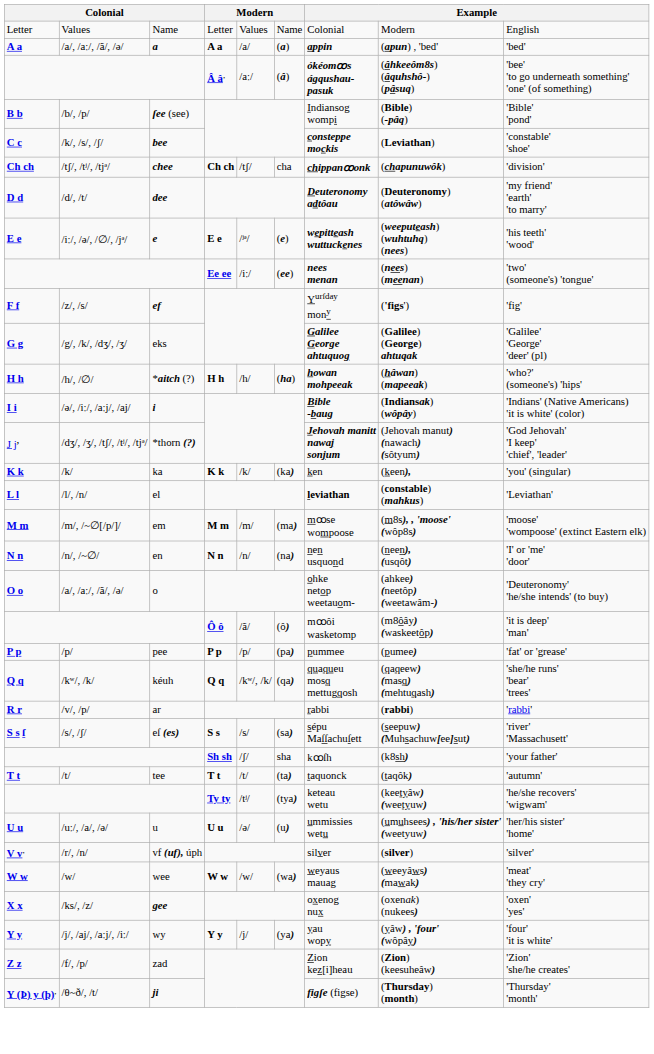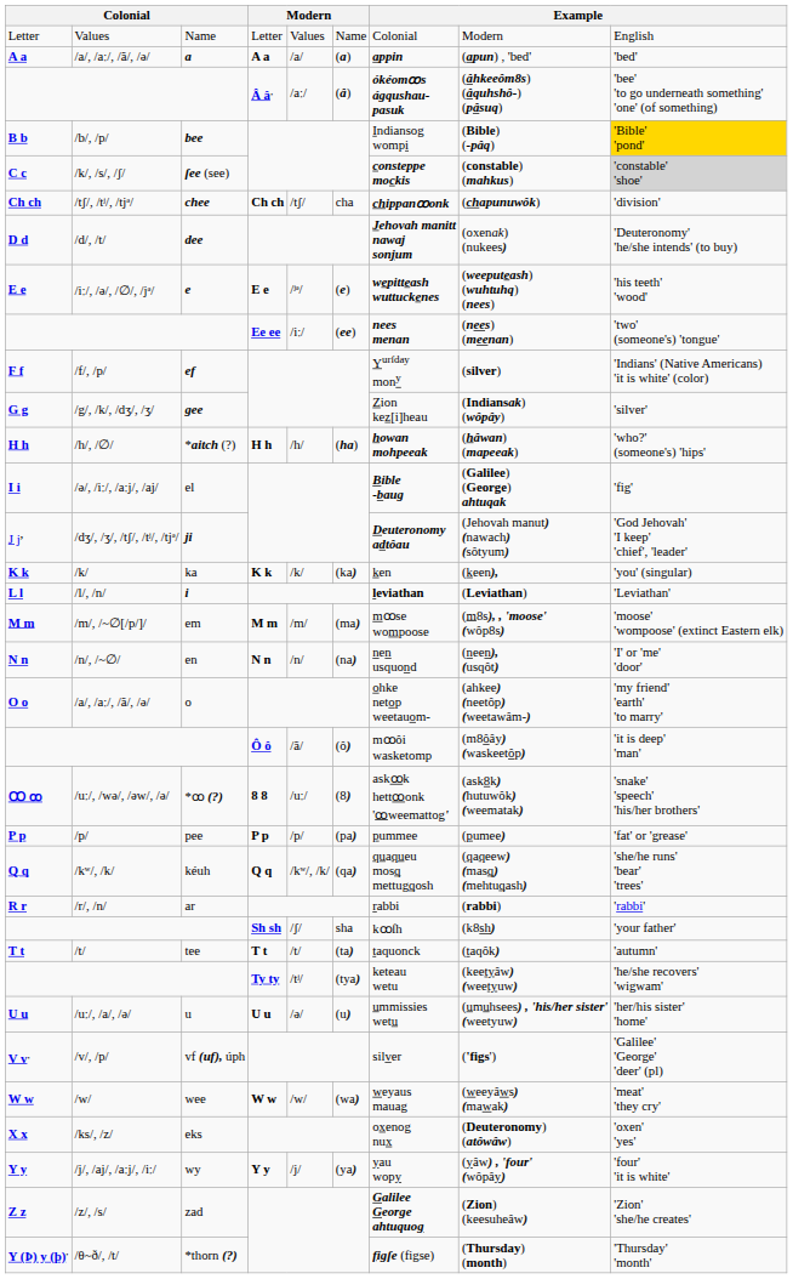 <table class="wikitable">
 <tr>
 <th colspan="3">Colonial</th>
 <th colspan="3">Modern</th>
 <th colspan="3">Example</th>
 </tr>
 <tr>
 <td>Letter</td>
 <td>Values</td>
 <td>Name</td>
 <td>Letter</td>
 <td>Values</td>
 <td>Name</td>
 <td>Colonial</td>
 <td>Modern</td>
 <td>English</td>
 </tr>
 <tr>
 <td><strong><a href='#'>A a</a></strong></td>
 <td>/a/, /aː/, /ã/, /ə/</td>
 <td><strong><em>a</em></strong></td>
 <td><strong>A a</strong></td>
 <td>/a/</td>
 <td>(<strong><em>a</em></strong>)</td>
 <td><strong><em><u>a</u>ppin</em></strong><br></td>
 <td>(<strong><em><u>a</u>pun</em></strong>) , 'bed'</td>
 <td>'bed'</td>
 </tr>
 <tr>
 <td colspan="3"></td>
 <td><strong><a href='#'>Â â</a></strong><sup>,</sup></td>
 <td>/aː/</td>
 <td>(<strong><em>â</em></strong>)</td>
 <td><strong><em>ókéomꝏs</em></strong><br><strong><em>ágqushau-</em></strong><br><strong><em>pasuk</em></strong></td>
 <td>(<strong><em><u>â</u>hkeeôm8s</em></strong>) <br>(<strong><em><u>â</u>quhshô-</em></strong>) <br>(<strong><em>p<u>â</u>suq</em></strong>) </td>
 <td>'bee'<br>'to go underneath something'<br>'one' (of something)</td>
 </tr>
 <tr>
 <td><strong><a href='#'>B b</a></strong></td>
 <td>/b/, /p/</td>
-<td><strong><em>ſee</em></strong> (see)</td>
+<td><strong><em>bee</em></strong></td>
 <td rowspan="2" colspan="3"></td>
 <td><strong></strong><u>I</u>ndiansog<strong><em><br></em></strong>womp<u>i</u><strong><em></td>
 <td>(<strong>Bible</strong>)<br>(<strong><em>-pâq</em></strong>) </td>
-<td>'Bible'<br>'pond'</td>
+<td style="background: gold;">'Bible'<br>'pond'</td>
 </tr>
 <tr>
 <td><strong><a href='#'>C c</a></strong></td>
 <td>/k/, /s/, /ʃ/</td>
-<td><strong><em>bee</em></strong></td>
+<td><strong><em>ſee</em></strong> (see)</td>
 <td><strong><em><u>c</u>onsteppe</em></strong><br><strong><em>mo<u>c</u>kis</em></strong></td>
-<td>(<strong>Leviathan</strong>)</td>
-<td>'constable'<br>'shoe'</td>
+<td>(<strong>constable</strong>)<br>(<strong><em>mahkus</em></strong>) </td>
+<td style="background: lightgrey;">'constable'<br>'shoe'</td>
 </tr>
 <tr>
 <td><strong><a href='#'>Ch ch</a></strong></td>
 <td>/tʃ/, /tʲ/, /tjᵊ/</td>
 <td><strong><em>chee</em></strong></td>
 <td><strong>Ch ch</strong></td>
 <td>/tʃ/</td>
 <td>cha</td>
 <td><strong><em><u>ch</u>ippanꝏonk</em></strong></td>
 <td>(<strong><em><u>ch</u>apunuwôk</em></strong>) </td>
 <td>'division'</td>
 </tr>
 <tr>
 <td><strong><a href='#'>D d</a></strong></td>
 <td>/d/, /t/</td>
 <td><strong><em>dee</em></strong></td>
 <td colspan="3"></td>
-<td><strong><em><u>D</u>euteronomy</em></strong><br><strong><em>a<u>d</u>tôau</em></strong></td>
-<td>(<strong>Deuteronomy</strong>)<br>(<strong><em>atôwâw</em></strong>) </td>
-<td>'my friend'<br>'earth'<br>'to marry'</td>
+<td><strong><em><u>J</u>ehovah manitt</em></strong><br><strong><em>nawa<u>j</u></em></strong><br><strong><em>son<u>j</u>um</em></strong></td>
+<td>(oxen<em>ak</em>)<br>(</em></strong>nukees<strong><em>) </td>
+<td>'Deuteronomy'<br>'he/she intends' (to buy)</td>
 </tr>
 <tr>
 <td><strong><a href='#'>E e</a></strong></td>
 <td>/iː/, /ə/, /∅/, /jᵊ/</td>
 <td><strong><em>e</em></strong></td>
 <td><strong>E e</strong></td>
 <td>/ʲᵊ/</td>
 <td>(<strong><em>e</em></strong>)</td>
 <td><strong><em>w<u>e</u>pitt<u>e</u>ash</em></strong><br><strong><em>wuttuck<u>e</u></em></strong><strong><em>nes</em></strong></td>
 <td>(<strong><em>weeput<u>e</u>ash</em></strong>) <br>(<strong><em>wuhtuhq</em></strong>) <br>(<strong><em>nees</em></strong>) </td>
 <td>'his teeth'<br>'wood'</td>
 </tr>
 <tr>
 <td colspan="3"></td>
 <td><strong><a href='#'>Ee ee</a></strong></td>
 <td>/iː/</td>
 <td>(<strong><em>ee</em></strong>)</td>
 <td><strong><em>nees</em></strong><br><strong><em>menan</em></strong></td>
 <td>(<strong><em>n<u>ee</u>s</em></strong>) <br>(<strong><em>m<u>ee</u>nan</em></strong>) </td>
 <td>'two'<br>(someone's) 'tongue'</td>
 </tr>
 <tr>
 <td><strong><a href='#'>F f</a></strong></td>
-<td>/z/, /s/</td>
+<td>/f/, /p/</td>
 <td><strong><em>ef</em></strong></td>
 <td rowspan="2" colspan="3"></td>
 <td></em></strong><u>Y</u><sup>urſday</sup><strong><em><br></em></strong>mon<u><sup>y</sup></u><strong><em></td>
-<td>(<strong>'figs</strong>')</td>
-<td>'fig'</td>
+<td>(<strong>silver</strong>)</td>
+<td>'Indians' (Native Americans)<br>'it is white' (color)</td>
 </tr>
 <tr>
 <td><strong><a href='#'>G g</a></strong></td>
 <td>/g/, /k/, /dʒ/, /ʒ/</td>
-<td></em></strong>eks<strong><em></td>
-<td><strong><em><u>G</u>alilee</em></strong><br><strong><em><u>G</u>eorge</em></strong><br><strong><em>ahtuquo<u>g</u></em></strong></td>
-<td>(<strong>Galilee</strong>)<br>(<strong>George</strong>)<br><strong><em>ahtuqak</em></strong> </td>
-<td>'Galilee'<br>'George'<br>'deer' (pl)</td>
+<td><strong><em>gee</em></strong></td>
+<td></em></strong><u>Z</u>ion<strong><em><br></em></strong>ke<u>z</u>[i]heau<strong><em></td>
+<td>(<strong>Indians<em>ak</em></strong>)<br>(<strong><em>wôpây</em></strong>) </td>
+<td>'silver'</td>
 </tr>
 <tr>
 <td><strong><a href='#'>H h</a></strong></td>
 <td>/h/, /∅/</td>
 <td>*<strong><em>aitch</em></strong> (?)</td>
 <td><strong>H h</strong></td>
 <td>/h/</td>
 <td>(<strong><em>ha</em></strong>)</td>
 <td><strong><em><u>h</u>owan</em></strong><br><strong><em>mohpeeak</em></strong></td>
 <td>(<strong><em><u>h</u>âwan</em></strong>) <br>(<strong><em>mapeeak</em></strong>) </td>
 <td>'who?'<br>(someone's) 'hips'</td>
 </tr>
 <tr>
 <td><strong><a href='#'>I i</a></strong></td>
 <td>/ə/, /iː/, /aːj/, /aj/</td>
-<td><strong><em>i</em></strong></td>
+<td></em></strong>el<strong><em></td>
 <td rowspan="2" colspan="3"></td>
 <td><strong><em><u>B</u>ible</em></strong><br><strong><em>-<u>b</u>aug</em></strong></td>
-<td>(<strong>Indians<em>ak</em></strong>)<br>(<strong><em>wôpây</em></strong>) </td>
-<td>'Indians' (Native Americans)<br>'it is white' (color)</td>
+<td>(<strong>Galilee</strong>)<br>(<strong>George</strong>)<br><strong><em>ahtuqak</em></strong> </td>
+<td>'fig'</td>
 </tr>
 <tr>
 <td></strong><a href='#'>J j</a><strong><sup>,</sup></td>
 <td>/dʒ/, /ʒ/, /tʃ/, /tʲ/, /tjᵊ/</td>
-<td>*</em></strong>thorn<strong><em> (?)</td>
-<td><strong><em><u>J</u>ehovah manitt</em></strong><br><strong><em>nawa<u>j</u></em></strong><br><strong><em>son<u>j</u>um</em></strong></td>
+<td><strong><em>ji</em></strong></td>
+<td><strong><em><u>D</u>euteronomy</em></strong><br><strong><em>a<u>d</u>tôau</em></strong></td>
 <td>(</strong>Jehovah </em>manut<strong><em>)<br>(</em></strong>nawach<strong><em>) <br>(</em></strong>sôtyum<strong><em>) </td>
 <td>'God Jehovah'<br>'I keep'<br>'chief', 'leader'</td>
 </tr>
 <tr>
 <td><strong><a href='#'>K k</a></strong></td>
 <td>/k/</td>
 <td></em></strong>ka<strong><em></td>
 <td><strong>K k</strong></td>
 <td>/k/</td>
 <td>(</em></strong>ka<strong><em>)</td>
 <td></em></strong><u>k</u>en<strong><em></td>
 <td>(</em></strong><u>k</u>een<strong><em>), </td>
 <td>'you' (singular)</td>
 </tr>
 <tr>
 <td><strong><a href='#'>L l</a></strong></td>
 <td>/l/, /n/</td>
-<td></em></strong>el<strong><em></td>
+<td><strong><em>i</em></strong></td>
 <td colspan="3"></td>
 <td><strong><u>l</u>eviathan</strong></td>
-<td>(<strong>constable</strong>)<br>(<strong><em>mahkus</em></strong>) </td>
+<td>(<strong>Leviathan</strong>)</td>
 <td>'Leviathan'</td>
 </tr>
 <tr>
 <td><strong><a href='#'>M m</a></strong></td>
 <td>/m/, /~∅[/p/]/</td>
 <td></em></strong>em<strong><em></td>
 <td><strong>M m</strong></td>
 <td>/m/</td>
 <td>(</em></strong>ma<strong><em>)</td>
 <td></em></strong><u>m</u>ꝏse<strong><em><br></em></strong>wo<u>m</u>poose<strong><em></td>
 <td>(</em></strong><u>m</u>8s<strong><em>), , 'moose'<br>(</em></strong>wôp8s<strong><em>) </td>
 <td>'moose'<br>'wompoose' (extinct Eastern elk)</td>
 </tr>
 <tr>
 <td><strong><a href='#'>N n</a></strong></td>
 <td>/n/, /~∅/</td>
 <td></em></strong>en<strong><em></td>
 <td><strong>N n</strong></td>
 <td>/n/</td>
 <td>(</em></strong>na<strong><em>)</td>
 <td></em></strong><u>n</u>e<u>n</u><strong><em><br></em></strong>usquo<u>n</u>d<strong><em></td>
 <td>(</em></strong><u>n</u>ee<u>n</u><strong><em>), <br>(</em></strong>usqôt<strong><em>) </td>
 <td>'I' or 'me'<br>'door'</td>
 </tr>
 <tr>
 <td><strong><a href='#'>O o</a></strong></td>
 <td>/a/, /aː/, /ã/, /ə/</td>
 <td></em></strong>o<strong><em></td>
 <td colspan="3"></td>
 <td></em></strong><u>o</u>hke<strong><em><br></em></strong>net<u>o</u>p<strong><em><br></em></strong>weetau<u>o</u>m-<strong><em></td>
 <td>(</em></strong>ahkee<strong><em>) <br>(</em></strong>neetôp<strong><em>) <br>(</em></strong>weetawâm-<strong><em>) </td>
-<td>'Deuteronomy'<br>'he/she intends' (to buy)</td>
+<td>'my friend'<br>'earth'<br>'to marry'</td>
 </tr>
 <tr>
 <td colspan="3"></td>
 <td><strong><a href='#'>Ô ô</a></strong></td>
 <td>/ã/</td>
 <td>(</em></strong>ô<strong><em>)</td>
 <td></em></strong>mꝏôi<strong><em><br></em></strong>wasketomp<strong><em></td>
 <td>(</em></strong>m8<u>ô</u>ây<strong><em>) <br>(</em></strong>waskeet<u>ô</u>p<strong><em>) </td>
 <td>'it is deep'<br>'man'</td>
+</tr>
+<tr>
+<td><strong><a href='#'>Ꝏ ꝏ</a></strong></td>
+<td>/uː/, /wə/, /əw/, /ə/</td>
+<td>*</em></strong>ꝏ<strong><em> (?)</td>
+<td><strong>8 8</strong></td>
+<td>/uː/</td>
+<td>(</em></strong>8<strong><em>)</td>
+<td></em></strong>ask<u>ꝏ</u>k<strong><em><br></em></strong>hett<u>ꝏ</u>onk<strong><em><br></em></strong>'<u>ꝏ</u>weemattog<strong><em>'</td>
+<td>(</em></strong>ask<u>8</u>k<strong><em>) <br>(</em></strong>hutuwôk<strong><em>) <br>(</em></strong>weematak<strong><em>) </td>
+<td>'snake'<br>'speech'<br>'his/her brothers'</td>
 </tr>
 <tr>
 <td><strong><a href='#'>P p</a></strong></td>
 <td>/p/</td>
 <td></em></strong>pee<strong><em></td>
 <td><strong>P p</strong></td>
 <td>/p/</td>
 <td>(</em></strong>pa<strong><em>)</td>
 <td></em></strong><u>p</u>ummee<strong><em></td>
 <td>(</em></strong><u>p</u>umee<strong><em>) </td>
 <td>'fat' or 'grease'</td>
 </tr>
 <tr>
 <td><strong><a href='#'>Q q</a></strong></td>
 <td>/kʷ/, /k/</td>
 <td></em></strong>kéuh<strong><em></td>
 <td><strong>Q q</strong></td>
 <td>/kʷ/, /k/</td>
 <td>(</em></strong>qa<strong><em>)</td>
 <td></em></strong><u>qu</u>a<u>qu</u>eu<strong><em><br></em></strong>mos<u>q</u><strong><em><br></em></strong>mettug<u>q</u>osh<strong><em></td>
 <td>(</em></strong><u>q</u>a<u>q</u>eew<strong><em>) <br>(</em></strong>mas<u>q</u><strong><em>)<br>(</em></strong>mehtu<u>q</u>ash<strong><em>) </td>
 <td>'she/he runs'<br>'bear'<br>'trees'</td>
 </tr>
 <tr>
 <td><strong><a href='#'>R r</a></strong></td>
-<td>/v/, /p/</td>
+<td>/r/, /n/</td>
 <td></em></strong>ar<strong><em></td>
 <td colspan="3"></td>
 <td></em></strong><u>r</u>abbi<strong><em></td>
 <td>(<strong>rabbi</strong>)</td>
 <td>'<a href='#'>rabbi</a>'</td>
-</tr>
-<tr>
-<td><strong><a href='#'>S s</a> <a href='#'>ſ</a></strong></td>
-<td>/s/, /ʃ/</td>
-<td></em></strong>eſ<strong><em> (es)</td>
-<td><strong>S s</strong></td>
-<td>/s/</td>
-<td>(</em></strong>sa<strong><em>)</td>
-<td></em></strong><u>s</u>épu<strong><em><br></em></strong>Ma<u>ſſ</u>achu<u>ſ</u>ett<strong><em></td>
-<td>(</em></strong><u>s</u>eepuw<strong><em>) <br>(</em></strong>Muh<u>s</u>achuw<strong><em>[</em></strong>ee<strong><em>]</em></strong><u>s</u>ut<strong><em>)</td>
-<td>'river'<br>'Massachusett'</td>
 </tr>
 <tr>
 <td colspan="3"></td>
 <td><strong><a href='#'>Sh sh</a></strong></td>
 <td>/ʃ/</td>
 <td></em></strong>sha<strong><em></td>
 <td></em></strong>kꝏſh<strong><em></td>
 <td>(</em></strong>k8<u>sh</u><strong><em>) </td>
 <td>'your father'</td>
 </tr>
 <tr>
 <td><strong><a href='#'>T t</a></strong></td>
 <td>/t/</td>
 <td></em></strong>tee<strong><em></td>
 <td><strong>T t</strong></td>
 <td>/t/</td>
 <td>(</em></strong>ta<strong><em>)</td>
 <td></em></strong><u>t</u>aquonck<strong><em></td>
 <td>(</em></strong><u>t</u>aqôk<strong><em>) </td>
 <td>'autumn'</td>
 </tr>
 <tr>
 <td colspan="3"></td>
 <td><strong><a href='#'>Ty ty</a></strong></td>
 <td>/tʲ/</td>
 <td>(</em></strong>tya<strong><em>)</td>
 <td></em></strong>keteau<strong><em><br></em></strong>wetu<strong><em></td>
 <td>(</em></strong>kee<u>ty</u>âw<strong><em>) <br>(</em></strong>wee<u>ty</u>uw<strong><em>) </td>
 <td>'he/she recovers'<br>'wigwam'</td>
 </tr>
 <tr>
 <td><strong><a href='#'>U u</a></strong></td>
 <td>/uː/, /a/, /ə/</td>
 <td></em></strong>u<strong><em></td>
 <td><strong>U u</strong></td>
 <td>/ə/</td>
 <td>(</em></strong>u<strong><em>)</td>
 <td></em></strong><u>u</u>mmissies<strong><em><br></em></strong>wet<u>u</u><strong><em></td>
 <td>(</em></strong><u>u</u>m<u>u</u>hsees<strong><em>) , 'his/her sister'<br>(</em></strong>weetyuw<strong><em>)</td>
 <td>'her/his sister'<br>'home'</td>
 </tr>
 <tr>
 <td><strong><a href='#'>V v</a></strong><sup>,</sup></td>
-<td>/r/, /n/</td>
+<td>/v/, /p/</td>
 <td></em></strong>vf<strong><em> (uf), </em></strong>úph<strong><em></td>
 <td colspan="3"></td>
 <td></em></strong>sil<u>v</u>er<strong><em></td>
-<td>(<strong>silver</strong>)</td>
-<td>'silver'</td>
+<td>(<strong>'figs</strong>')</td>
+<td>'Galilee'<br>'George'<br>'deer' (pl)</td>
 </tr>
 <tr>
 <td><strong><a href='#'>W w</a></strong></td>
 <td>/w/</td>
 <td></em></strong>wee<strong><em></td>
 <td><strong>W w</strong></td>
 <td>/w/</td>
 <td>(</em></strong>wa<strong><em>)</td>
 <td></em></strong><u>w</u>eyaus<strong><em><br></em></strong>mauag<strong><em></td>
 <td>(</em></strong><u>w</u>eeyâ<u>w</u>s<strong><em>) <br>(</em></strong>ma<u>w</u>ak<strong><em>) </td>
 <td>'meat'<br>'they cry'</td>
 </tr>
 <tr>
 <td><strong><a href='#'>X x</a></strong></td>
 <td>/ks/, /z/</td>
-<td><strong><em>gee</em></strong></td>
+<td></em></strong>eks<strong><em></td>
 <td colspan="3"></td>
 <td></em></strong>o<u>x</u>enog<strong><em><br></em></strong>nu<u>x</u><strong><em></td>
-<td>(oxen<em>ak</em>)<br>(</em></strong>nukees<strong><em>) </td>
+<td>(<strong>Deuteronomy</strong>)<br>(<strong><em>atôwâw</em></strong>) </td>
 <td>'oxen'<br>'yes'</td>
 </tr>
 <tr>
 <td><strong><a href='#'>Y y</a></strong></td>
 <td>/j/, /aj/, /aːj/, /iː/</td>
 <td></em></strong>wy<strong><em></td>
 <td><strong>Y y</strong></td>
 <td>/j/</td>
 <td>(</em></strong>ya<strong><em>)</td>
 <td></em></strong><u>y</u>au<strong><em><br></em></strong>wop<u>y</u><strong><em></td>
 <td>(</em></strong><u>y</u>âw<strong><em>) , 'four'<br>(</em></strong>wôpâ<u>y</u><strong><em>) </td>
 <td>'four'<br>'it is white'</td>
 </tr>
 <tr>
 <td><strong><a href='#'>Z z</a></strong></td>
-<td>/f/, /p/</td>
+<td>/z/, /s/</td>
 <td></em></strong>zad<strong><em></td>
 <td rowspan="2" colspan="3"></td>
-<td></em></strong><u>Z</u>ion<strong><em><br></em></strong>ke<u>z</u>[i]heau<strong><em></td>
+<td><strong><em><u>G</u>alilee</em></strong><br><strong><em><u>G</u>eorge</em></strong><br><strong><em>ahtuquo<u>g</u></em></strong></td>
 <td>(<strong>Zion</strong>)<br>(</em></strong>keesuheâw<strong><em>) </td>
 <td>'Zion'<br>'she/he creates'</td>
 </tr>
 <tr>
 <td><strong><a href='#'>Y (Þ) y (þ)</a></strong><sup>,</sup></td>
 <td>/θ~ð/, /t/</td>
-<td><strong><em>ji</em></strong></td>
+<td>*</em></strong>thorn<strong><em> (?)</td>
 <td><strong><em><u>f</u>igſe</em></strong> (figse)</td>
 <td>(<strong>Thursday</strong>)<br>(<strong>month</strong>)</td>
 <td>'Thursday'<br>'month'</td>
 </tr>
 </table>
